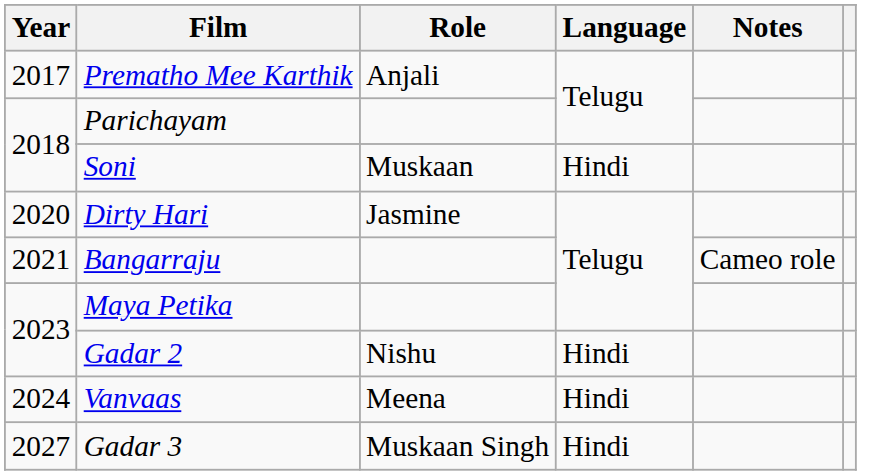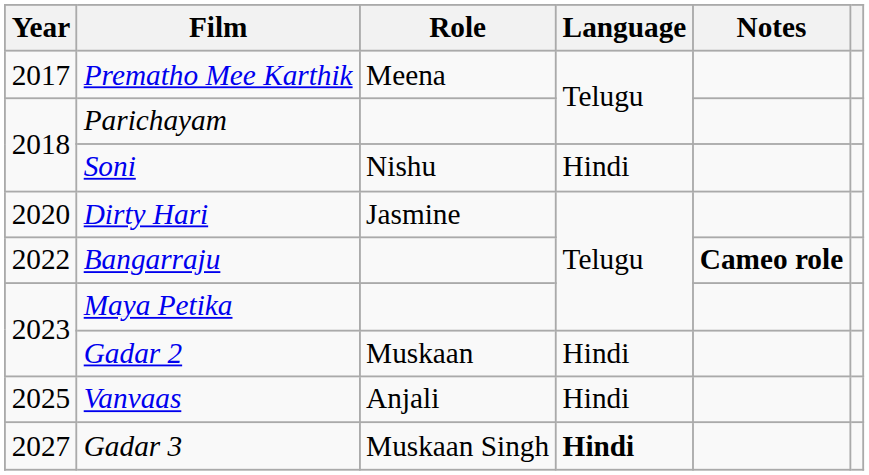 <table class="wikitable sortable">
 <tr>
 <th>Year</th>
 <th>Film</th>
 <th>Role</th>
 <th>Language</th>
 <th>Notes</th>
 <th scope="col" class="unsortable"></th>
 </tr>
 <tr>
 <td>2017</td>
 <td><em><a href='#'>Prematho Mee Karthik</a></em></td>
-<td>Anjali</td>
+<td>Meena</td>
 <td rowspan = 2>Telugu</td>
 <td></td>
 <td style="text-align:center;"></td>
 </tr>
 <tr>
 <td rowspan="2">2018</td>
 <td><em> Parichayam </em></td>
 <td></td>
 <td></td>
 <td style="text-align:center;"></td>
 </tr>
 <tr>
 <td><em><a href='#'>Soni</a></em></td>
-<td>Muskaan</td>
+<td>Nishu</td>
 <td>Hindi</td>
 <td></td>
 <td style="text-align:center;"></td>
 </tr>
 <tr>
 <td>2020</td>
 <td><em><a href='#'>Dirty   Hari</a></em></td>
 <td>Jasmine</td>
 <td rowspan="3">Telugu</td>
 <td></td>
 <td style="text-align:center;"></td>
 </tr>
 <tr>
-<td>2021</td>
+<td>2022</td>
 <td><em><a href='#'>Bangarraju</a></em></td>
 <td></td>
-<td>Cameo role</td>
+<td><strong>Cameo role</strong></td>
 <td style="text-align:center;"></td>
 </tr>
 <tr>
 <td rowspan="2">2023</td>
 <td><em><a href='#'>Maya Petika</a></em></td>
 <td></td>
 <td></td>
 <td style="text-align:center;"></td>
 </tr>
 <tr>
 <td><em><a href='#'>Gadar 2</a></em></td>
-<td>Nishu</td>
+<td>Muskaan</td>
 <td>Hindi</td>
 <td></td>
 <td style="text-align:center;"></td>
 </tr>
 <tr>
-<td>2024</td>
+<td>2025</td>
 <td><em><a href='#'>Vanvaas</a></em></td>
-<td>Meena</td>
+<td>Anjali</td>
 <td>Hindi</td>
 <td></td>
 <td style="text-align:center;"></td>
 </tr>
 <tr>
 <td>2027</td>
 <td><em>Gadar 3</em></td>
 <td>Muskaan Singh</td>
-<td>Hindi</td>
+<td><strong>Hindi</strong></td>
 <td></td>
 <td></td>
 </tr>
 </table>
